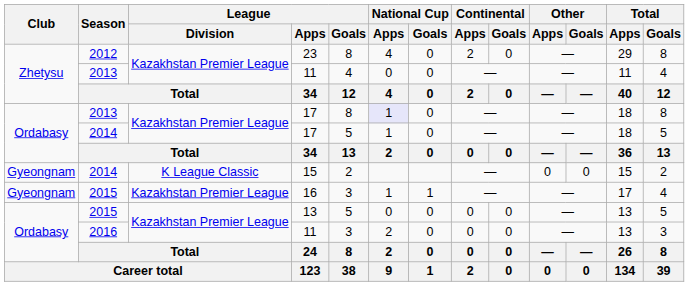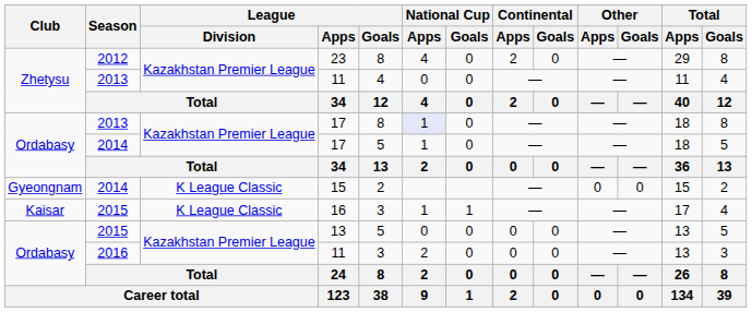 <table class="wikitable" style="text-align: center;">
 <tr>
 <th rowspan="2">Club</th>
 <th rowspan="2">Season</th>
 <th colspan="3">League</th>
 <th colspan="2">National Cup</th>
 <th colspan="2">Continental</th>
 <th colspan="2">Other</th>
 <th colspan="2">Total</th>
 </tr>
 <tr>
 <th>Division</th>
 <th>Apps</th>
 <th>Goals</th>
 <th>Apps</th>
 <th>Goals</th>
 <th>Apps</th>
 <th>Goals</th>
 <th>Apps</th>
 <th>Goals</th>
 <th>Apps</th>
 <th>Goals</th>
 </tr>
 <tr>
 <td rowspan="3" valign="center"><a href='#'>Zhetysu</a></td>
 <td><a href='#'>2012</a></td>
 <td rowspan="2" valign="center"><a href='#'>Kazakhstan Premier League</a></td>
 <td>23</td>
 <td>8</td>
 <td>4</td>
 <td>0</td>
 <td>2</td>
 <td>0</td>
 <td colspan="2">—</td>
 <td>29</td>
 <td>8</td>
 </tr>
 <tr>
 <td><a href='#'>2013</a></td>
 <td>11</td>
 <td>4</td>
 <td>0</td>
 <td>0</td>
 <td colspan="2">—</td>
 <td colspan="2">—</td>
 <td>11</td>
 <td>4</td>
 </tr>
 <tr>
 <th colspan="2">Total</th>
 <th>34</th>
 <th>12</th>
 <th>4</th>
 <th>0</th>
 <th>2</th>
 <th>0</th>
 <th>—</th>
 <th>—</th>
 <th>40</th>
 <th>12</th>
 </tr>
 <tr>
 <td rowspan="3" valign="center"><a href='#'>Ordabasy</a></td>
 <td><a href='#'>2013</a></td>
 <td rowspan="2" valign="center"><a href='#'>Kazakhstan Premier League</a></td>
 <td>17</td>
 <td>8</td>
 <td style="background: lavender;">1</td>
 <td>0</td>
 <td colspan="2">—</td>
 <td colspan="2">—</td>
 <td>18</td>
 <td>8</td>
 </tr>
 <tr>
 <td><a href='#'>2014</a></td>
 <td>17</td>
 <td>5</td>
 <td>1</td>
 <td>0</td>
 <td colspan="2">—</td>
 <td colspan="2">—</td>
 <td>18</td>
 <td>5</td>
 </tr>
 <tr>
 <th colspan="2">Total</th>
 <th>34</th>
 <th>13</th>
 <th>2</th>
 <th>0</th>
 <th>0</th>
 <th>0</th>
 <th>—</th>
 <th>—</th>
 <th>36</th>
 <th>13</th>
 </tr>
 <tr>
 <td valign="center"><a href='#'>Gyeongnam</a></td>
 <td><a href='#'>2014</a></td>
 <td><a href='#'>K League Classic</a></td>
 <td>15</td>
 <td>2</td>
 <td></td>
 <td></td>
 <td colspan="2">—</td>
 <td>0</td>
 <td>0</td>
 <td>15</td>
 <td>2</td>
 </tr>
 <tr>
-<td valign="center"><a href='#'>Gyeongnam</a></td>
+<td valign="center"><a href='#'>Kaisar</a></td>
 <td><a href='#'>2015</a></td>
-<td><a href='#'>Kazakhstan Premier League</a></td>
+<td><a href='#'>K League Classic</a></td>
 <td>16</td>
 <td>3</td>
 <td>1</td>
 <td>1</td>
 <td colspan="2">—</td>
 <td colspan="2">—</td>
 <td>17</td>
 <td>4</td>
 </tr>
 <tr>
 <td rowspan="3" valign="center"><a href='#'>Ordabasy</a></td>
 <td><a href='#'>2015</a></td>
 <td rowspan="2" valign="center"><a href='#'>Kazakhstan Premier League</a></td>
 <td>13</td>
 <td>5</td>
 <td>0</td>
 <td>0</td>
 <td>0</td>
 <td>0</td>
 <td colspan="2">—</td>
 <td>13</td>
 <td>5</td>
 </tr>
 <tr>
 <td><a href='#'>2016</a></td>
 <td>11</td>
 <td>3</td>
 <td>2</td>
 <td>0</td>
 <td>0</td>
 <td>0</td>
 <td colspan="2">—</td>
 <td>13</td>
 <td>3</td>
 </tr>
 <tr>
 <th colspan="2">Total</th>
 <th>24</th>
 <th>8</th>
 <th>2</th>
 <th>0</th>
 <th>0</th>
 <th>0</th>
 <th>—</th>
 <th>—</th>
 <th>26</th>
 <th>8</th>
 </tr>
 <tr>
 <th colspan="3">Career total</th>
 <th>123</th>
 <th>38</th>
 <th>9</th>
 <th>1</th>
 <th>2</th>
 <th>0</th>
 <th>0</th>
 <th>0</th>
 <th>134</th>
 <th>39</th>
 </tr>
 </table>
